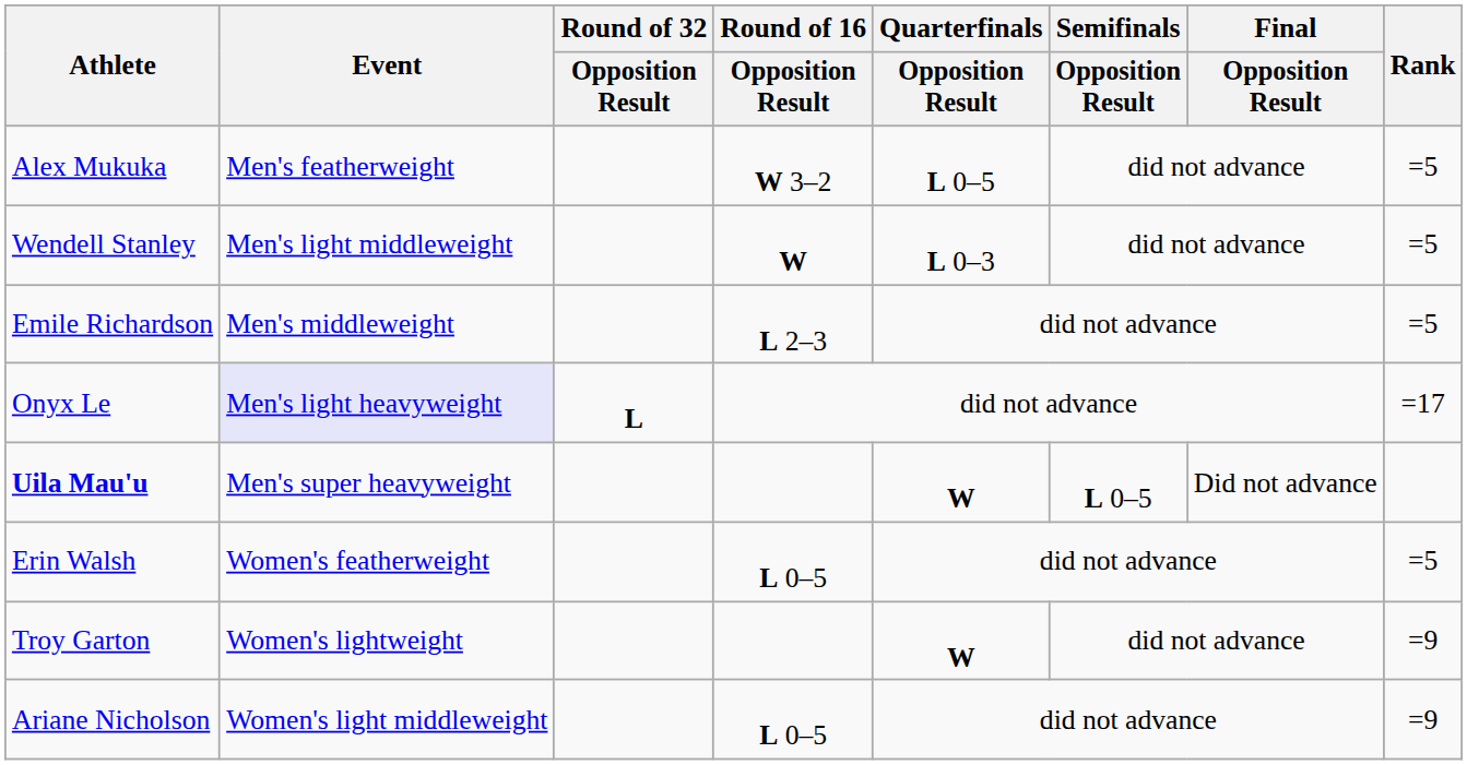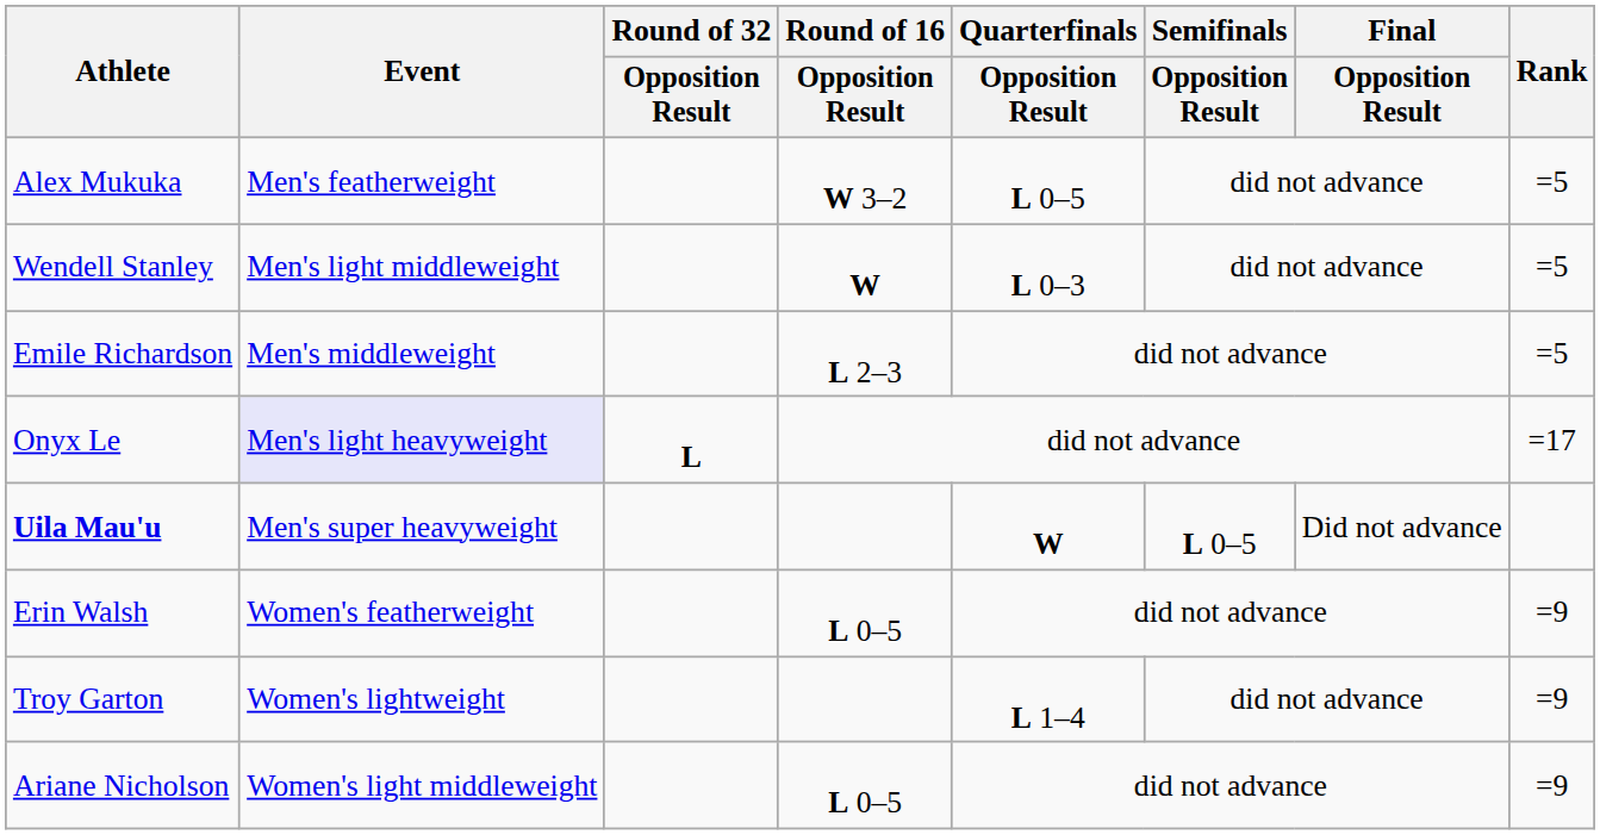 <table class="wikitable" style="font-size:90%; text-align:center">
 <tr>
 <th rowspan=2>Athlete</th>
 <th rowspan=2>Event</th>
 <th>Round of 32</th>
 <th>Round of 16</th>
 <th>Quarterfinals</th>
 <th>Semifinals</th>
 <th>Final</th>
 <th rowspan=2>Rank</th>
 </tr>
 <tr style="font-size:95%">
 <th>Opposition<br>Result</th>
 <th>Opposition<br>Result</th>
 <th>Opposition<br>Result</th>
 <th>Opposition<br>Result</th>
 <th>Opposition<br>Result</th>
 </tr>
 <tr>
 <td align=left><a href='#'>Alex Mukuka</a></td>
 <td align=left><a href='#'>Men's featherweight</a></td>
 <td></td>
 <td><br><strong>W</strong> 3–2</td>
 <td><br><strong>L</strong> 0–5</td>
 <td colspan=2>did not advance</td>
 <td>=5</td>
 </tr>
 <tr>
 <td align=left><a href='#'>Wendell Stanley</a></td>
 <td align=left><a href='#'>Men's light middleweight</a></td>
 <td></td>
 <td><br><strong>W</strong> </td>
 <td><br><strong>L</strong> 0–3</td>
 <td colspan=2>did not advance</td>
 <td>=5</td>
 </tr>
 <tr>
 <td align=left><a href='#'>Emile Richardson</a></td>
 <td align=left><a href='#'>Men's middleweight</a></td>
 <td></td>
 <td><br><strong>L</strong> 2–3</td>
 <td colspan=3>did not advance</td>
 <td>=5</td>
 </tr>
 <tr>
 <td align=left><a href='#'>Onyx Le</a></td>
 <td align=left style="background: lavender;"><a href='#'>Men's light heavyweight</a></td>
 <td><br><strong>L</strong> </td>
 <td colspan=4>did not advance</td>
 <td>=17</td>
 </tr>
 <tr>
 <td align=left><strong><a href='#'>Uila Mau'u</a></strong></td>
 <td align=left><a href='#'>Men's super heavyweight</a></td>
 <td></td>
 <td></td>
 <td><br><strong>W</strong> </td>
 <td><br><strong>L</strong> 0–5</td>
 <td>Did not advance</td>
 <td></td>
 </tr>
 <tr>
 <td align=left><a href='#'>Erin Walsh</a></td>
 <td align=left><a href='#'>Women's featherweight</a></td>
 <td></td>
 <td><br><strong>L</strong> 0–5</td>
 <td colspan=3>did not advance</td>
-<td>=5</td>
+<td>=9</td>
 </tr>
 <tr>
 <td align=left><a href='#'>Troy Garton</a></td>
 <td align=left><a href='#'>Women's lightweight</a></td>
 <td></td>
 <td></td>
-<td><br><strong>W</strong> </td>
+<td><br><strong>L</strong> 1–4</td>
 <td colspan=2>did not advance</td>
 <td>=9</td>
 </tr>
 <tr>
 <td align=left><a href='#'>Ariane Nicholson</a></td>
 <td align=left><a href='#'>Women's light middleweight</a></td>
 <td></td>
 <td><br><strong>L</strong> 0–5</td>
 <td colspan=3>did not advance</td>
 <td>=9</td>
 </tr>
 </table>
